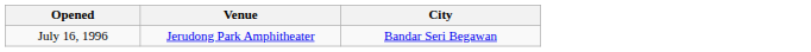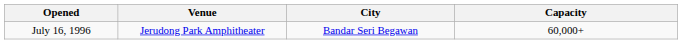 <table class="sortable wikitable" style="text-align:center;">
 <tr>
 <th scope="col" style="width:10em;">Opened</th>
 <th scope="col" style="width:15em;">Venue</th>
 <th scope="col" style="width:15em;">City</th>
+<th scope="col" style="width:20em;">Capacity</th>
 </tr>
 <tr>
 <td>July 16, 1996</td>
 <td><a href='#'>Jerudong Park Amphitheater</a></td>
 <td><a href='#'>Bandar Seri Begawan</a></td>
+<td>60,000+</td>
 </tr>
 </table>
